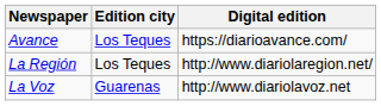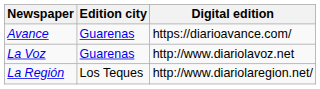 <table class="wikitable sortable">
 <tr align="center">
 <th>Newspaper</th>
 <th>Edition city</th>
 <th>Digital edition</th>
 </tr>
 <tr>
 <td><em><a href='#'>Avance</a></em></td>
-<td><a href='#'>Los Teques</a></td>
+<td><a href='#'>Guarenas</a></td>
 <td>https://diarioavance.com/</td>
+</tr>
+<tr>
+<td><em><a href='#'>La Voz</a></em></td>
+<td><a href='#'>Guarenas</a></td>
+<td>http://www.diariolavoz.net</td>
 </tr>
 <tr>
 <td><em><a href='#'>La Región</a></em></td>
 <td>Los Teques</td>
 <td>http://www.diariolaregion.net/</td>
 </tr>
-<tr>
-<td><em><a href='#'>La Voz</a></em></td>
-<td><a href='#'>Guarenas</a></td>
-<td>http://www.diariolavoz.net</td>
-</tr>
 </table>
